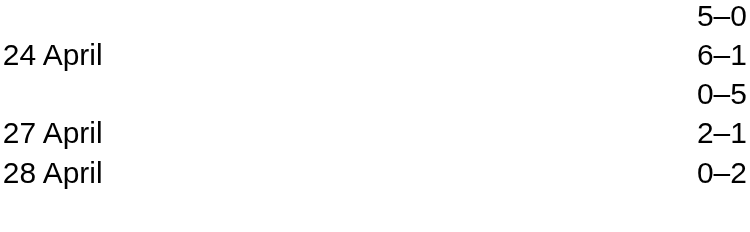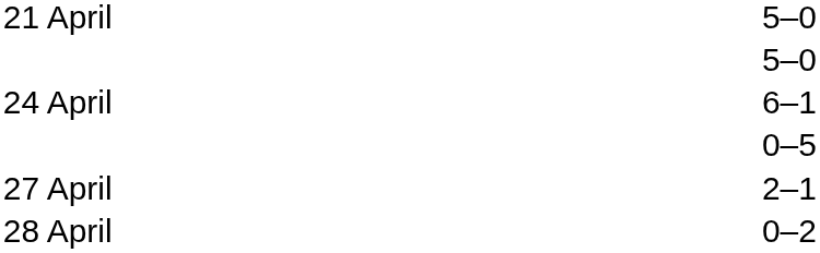 <table cellspacing=1 width=70%>
 <tr>
 <th width=25%></th>
 <th width=30%></th>
 <th width=15%></th>
 <th width=30%></th>
+</tr>
+<tr>
+<td>21 April</td>
+<td align=right></td>
+<td align=center>5–0</td>
+<td></td>
 </tr>
 <tr>
 <td></td>
 <td align=right></td>
 <td align=center>5–0</td>
 <td></td>
 </tr>
 <tr>
 <td>24 April</td>
 <td align=right></td>
 <td align=center>6–1</td>
 <td></td>
 </tr>
 <tr>
 <td></td>
 <td align=right></td>
 <td align=center>0–5</td>
 <td></td>
 </tr>
 <tr>
 <td>27 April</td>
 <td align=right></td>
 <td align=center>2–1</td>
 <td></td>
 </tr>
 <tr>
 <td>28 April</td>
 <td align=right></td>
 <td align=center>0–2</td>
 <td></td>
 </tr>
 </table>
